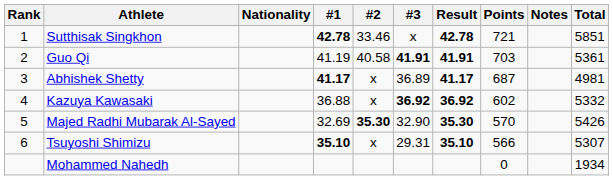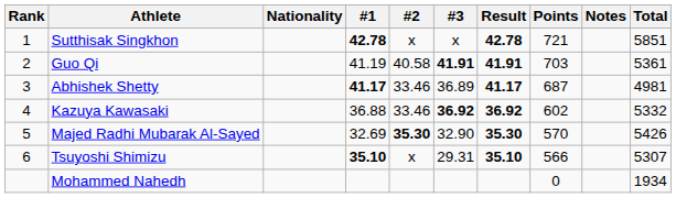 <table class="wikitable sortable" style="text-align:center">
 <tr>
 <th>Rank</th>
 <th>Athlete</th>
 <th>Nationality</th>
 <th>#1</th>
 <th>#2</th>
 <th>#3</th>
 <th>Result</th>
 <th>Points</th>
 <th>Notes</th>
 <th>Total</th>
 </tr>
 <tr>
 <td>1</td>
 <td align=left><a href='#'>Sutthisak Singkhon</a></td>
 <td align=left></td>
 <td><strong>42.78</strong></td>
-<td>33.46</td>
+<td>x</td>
 <td>x</td>
 <td><strong>42.78</strong></td>
 <td>721</td>
 <td></td>
 <td>5851</td>
 </tr>
 <tr>
 <td>2</td>
 <td align=left><a href='#'>Guo Qi</a></td>
 <td align=left></td>
 <td>41.19</td>
 <td>40.58</td>
 <td><strong>41.91</strong></td>
 <td><strong>41.91</strong></td>
 <td>703</td>
 <td></td>
 <td>5361</td>
 </tr>
 <tr>
 <td>3</td>
 <td align=left><a href='#'>Abhishek Shetty</a></td>
 <td align=left></td>
 <td><strong>41.17</strong></td>
-<td>x</td>
+<td>33.46</td>
 <td>36.89</td>
 <td><strong>41.17</strong></td>
 <td>687</td>
 <td></td>
 <td>4981</td>
 </tr>
 <tr>
 <td>4</td>
 <td align=left><a href='#'>Kazuya Kawasaki</a></td>
 <td align=left></td>
 <td>36.88</td>
-<td>x</td>
+<td>33.46</td>
 <td><strong>36.92</strong></td>
 <td><strong>36.92</strong></td>
 <td>602</td>
 <td></td>
 <td>5332</td>
 </tr>
 <tr>
 <td>5</td>
 <td align=left><a href='#'>Majed Radhi Mubarak Al-Sayed</a></td>
 <td align=left></td>
 <td>32.69</td>
 <td><strong>35.30</strong></td>
 <td>32.90</td>
 <td><strong>35.30</strong></td>
 <td>570</td>
 <td></td>
 <td>5426</td>
 </tr>
 <tr>
 <td>6</td>
 <td align=left><a href='#'>Tsuyoshi Shimizu</a></td>
 <td align=left></td>
 <td><strong>35.10</strong></td>
 <td>x</td>
 <td>29.31</td>
 <td><strong>35.10</strong></td>
 <td>566</td>
 <td></td>
 <td>5307</td>
 </tr>
 <tr>
 <td></td>
 <td align=left><a href='#'>Mohammed Nahedh</a></td>
 <td align=left></td>
 <td></td>
 <td></td>
 <td></td>
 <td><strong></strong></td>
 <td>0</td>
 <td></td>
 <td>1934</td>
 </tr>
 </table>
